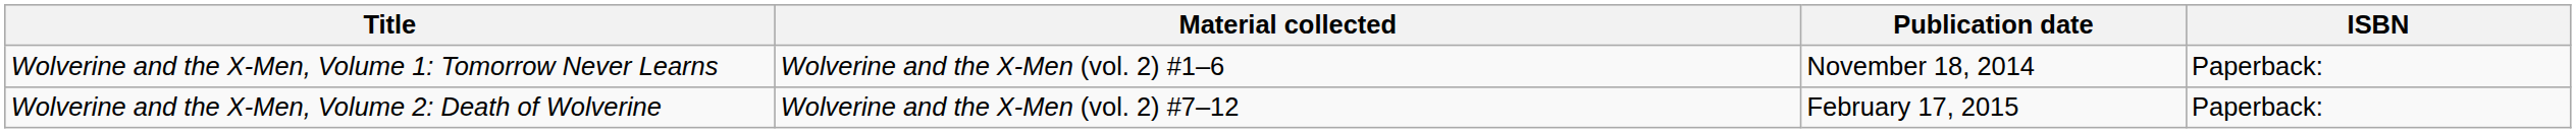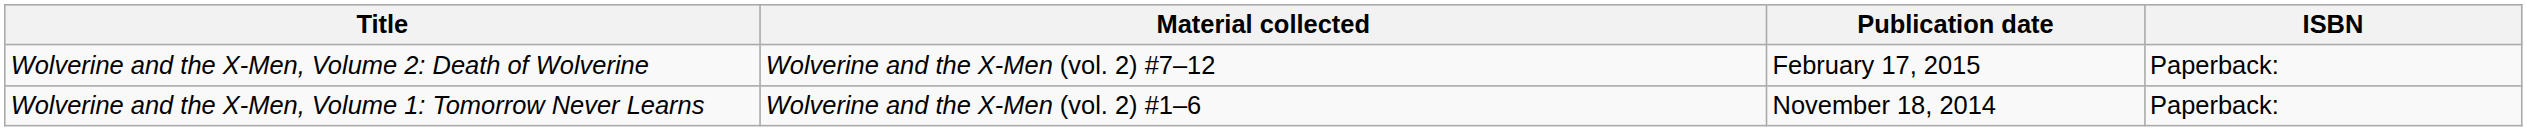 <table class="wikitable" width="100%">
 <tr>
 <th width="30%">Title</th>
 <th width="40%">Material collected</th>
 <th width="15%">Publication date</th>
 <th width="15%">ISBN</th>
 </tr>
 <tr>
+<td><em>Wolverine and the X-Men, Volume 2: Death of Wolverine</em></td>
+<td><em>Wolverine and the X-Men</em> (vol. 2) #7–12</td>
+<td>February 17, 2015</td>
+<td>Paperback: </td>
+</tr>
+<tr>
 <td><em>Wolverine and the X-Men, Volume 1: Tomorrow Never Learns</em></td>
 <td><em>Wolverine and the X-Men</em> (vol. 2) #1–6</td>
 <td>November 18, 2014</td>
 <td>Paperback: </td>
 </tr>
-<tr>
-<td><em>Wolverine and the X-Men, Volume 2: Death of Wolverine</em></td>
-<td><em>Wolverine and the X-Men</em> (vol. 2) #7–12</td>
-<td>February 17, 2015</td>
-<td>Paperback: </td>
-</tr>
 </table>
